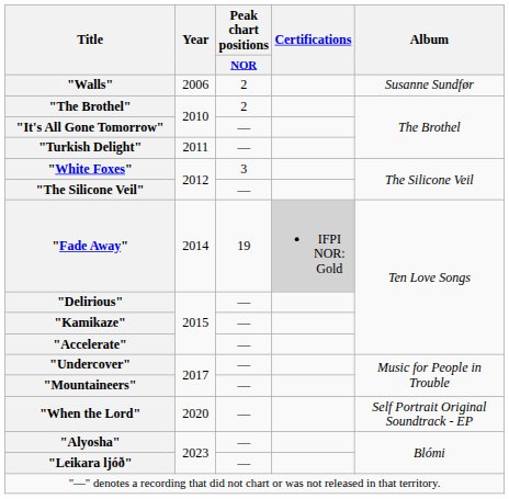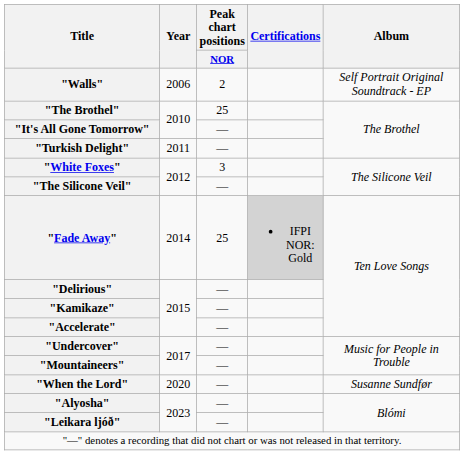 <table class="wikitable plainrowheaders" style="text-align:center;">
 <tr>
 <th scope="col" rowspan="2" style="width:16em;">Title</th>
 <th scope="col" rowspan="2" style="width:3em;">Year</th>
 <th scope="col" colspan="1">Peak chart positions</th>
 <th scope="col" rowspan="2"><a href='#'>Certifications</a></th>
 <th scope="col" rowspan="2" style="width:15em;">Album</th>
 </tr>
 <tr>
 <th style="width:3em;font-size:90%;"><a href='#'>NOR</a><br></th>
 </tr>
 <tr>
 <th scope="row">"Walls"</th>
 <td>2006</td>
 <td>2</td>
 <td></td>
-<td><em>Susanne Sundfør</em></td>
+<td rowspan="1"><em>Self Portrait Original Soundtrack - EP</em></td>
 </tr>
 <tr>
 <th scope="row">"The Brothel"</th>
 <td rowspan="2">2010</td>
-<td>2</td>
+<td>25</td>
 <td></td>
 <td rowspan="3"><em>The Brothel</em></td>
 </tr>
 <tr>
 <th scope="row">"It's All Gone Tomorrow"</th>
 <td>—</td>
 <td></td>
 </tr>
 <tr>
 <th scope="row">"Turkish Delight"</th>
 <td>2011</td>
 <td>—</td>
 <td></td>
 </tr>
 <tr>
 <th scope="row">"<a href='#'>White Foxes</a>"</th>
 <td rowspan="2">2012</td>
 <td>3</td>
 <td></td>
 <td rowspan="2"><em>The Silicone Veil</em></td>
 </tr>
 <tr>
 <th scope="row">"The Silicone Veil"</th>
 <td>—</td>
 <td></td>
 </tr>
 <tr>
 <th scope="row">"<a href='#'>Fade Away</a>"</th>
 <td>2014</td>
-<td>19</td>
+<td>25</td>
 <td style="background: lightgrey;"><br><ul><li>IFPI NOR: Gold</li></ul></td>
 <td rowspan="4"><em>Ten Love Songs</em></td>
 </tr>
 <tr>
 <th scope="row">"Delirious"</th>
 <td rowspan="3">2015</td>
 <td>—</td>
 <td></td>
 </tr>
 <tr>
 <th scope="row">"Kamikaze"</th>
 <td>—</td>
 <td></td>
 </tr>
 <tr>
 <th scope="row">"Accelerate"</th>
 <td>—</td>
 <td></td>
 </tr>
 <tr>
 <th scope="row">"Undercover"</th>
 <td rowspan="2">2017</td>
 <td>—</td>
 <td></td>
 <td rowspan="2"><em>Music for People in Trouble</em></td>
 </tr>
 <tr>
 <th scope="row">"Mountaineers"<br></th>
 <td>—</td>
 <td></td>
 </tr>
 <tr>
 <th scope="row">"When the Lord"</th>
 <td rowspan="1">2020</td>
 <td>—</td>
 <td></td>
-<td rowspan="1"><em>Self Portrait Original Soundtrack - EP</em></td>
+<td><em>Susanne Sundfør</em></td>
 </tr>
 <tr>
 <th scope="row">"Alyosha"</th>
 <td rowspan="2">2023</td>
 <td>—</td>
 <td></td>
 <td rowspan="2"><em>Blómi</em></td>
 </tr>
 <tr>
 <th scope="row">"Leikara ljóð"</th>
 <td>—</td>
 </tr>
 <tr>
 <td colspan="5" style="font-size:90%;">"—" denotes a recording that did not chart or was not released in that territory.</td>
 </tr>
 </table>
